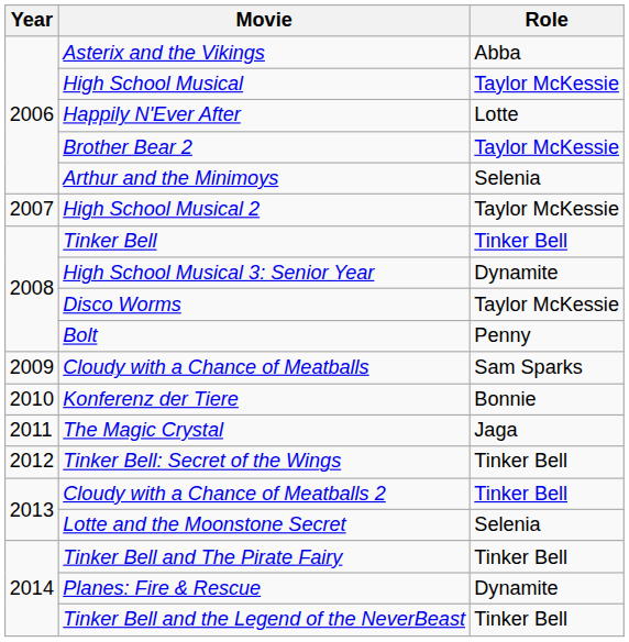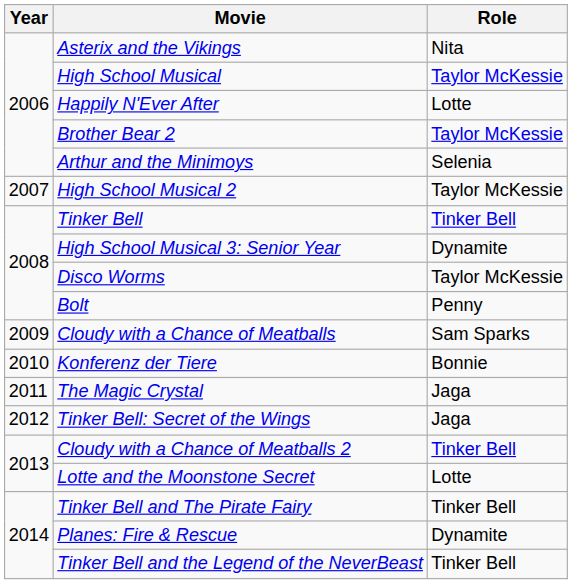 <table class="wikitable">
 <tr>
 <th>Year</th>
 <th>Movie</th>
 <th>Role</th>
 </tr>
 <tr>
 <td rowspan="5">2006</td>
 <td><em><a href='#'>Asterix and the Vikings</a></em></td>
-<td>Abba</td>
+<td>Nita</td>
 </tr>
 <tr>
 <td><em><a href='#'>High School Musical</a></em></td>
 <td><a href='#'>Taylor McKessie</a></td>
 </tr>
 <tr>
 <td><em><a href='#'>Happily N'Ever After</a></em></td>
 <td>Lotte</td>
 </tr>
 <tr>
 <td><em><a href='#'>Brother Bear 2</a></em></td>
 <td><a href='#'>Taylor McKessie</a></td>
 </tr>
 <tr>
 <td><em><a href='#'>Arthur and the Minimoys</a></em></td>
 <td>Selenia</td>
 </tr>
 <tr>
 <td>2007</td>
 <td><em><a href='#'>High School Musical 2</a></em></td>
 <td>Taylor McKessie</td>
 </tr>
 <tr>
 <td rowspan="4">2008</td>
 <td><em><a href='#'>Tinker Bell</a></em></td>
 <td><a href='#'>Tinker Bell</a></td>
 </tr>
 <tr>
 <td><em><a href='#'>High School Musical 3: Senior Year</a></em></td>
 <td>Dynamite</td>
 </tr>
 <tr>
 <td><em><a href='#'>Disco Worms</a></em></td>
 <td>Taylor McKessie</td>
 </tr>
 <tr>
 <td><em><a href='#'>Bolt</a></em></td>
 <td>Penny</td>
 </tr>
 <tr>
 <td>2009</td>
 <td><em><a href='#'>Cloudy with a Chance of Meatballs</a></em></td>
 <td>Sam Sparks</td>
 </tr>
 <tr>
 <td>2010</td>
 <td><em><a href='#'>Konferenz der Tiere</a></em></td>
 <td>Bonnie</td>
 </tr>
 <tr>
 <td>2011</td>
 <td><em><a href='#'>The Magic Crystal</a></em></td>
 <td>Jaga</td>
 </tr>
 <tr>
 <td>2012</td>
 <td><em><a href='#'>Tinker Bell: Secret of the Wings</a></em></td>
-<td>Tinker Bell</td>
+<td>Jaga</td>
 </tr>
 <tr>
 <td rowspan="2">2013</td>
 <td><em><a href='#'>Cloudy with a Chance of Meatballs 2</a></em></td>
 <td><a href='#'>Tinker Bell</a></td>
 </tr>
 <tr>
 <td><em><a href='#'>Lotte and the Moonstone Secret</a></em></td>
-<td>Selenia</td>
+<td>Lotte</td>
 </tr>
 <tr>
 <td rowspan="3">2014</td>
 <td><em><a href='#'>Tinker Bell and The Pirate Fairy</a></em></td>
 <td>Tinker Bell</td>
 </tr>
 <tr>
 <td><em><a href='#'>Planes: Fire & Rescue</a></em></td>
 <td>Dynamite</td>
 </tr>
 <tr>
 <td><em><a href='#'>Tinker Bell and the Legend of the NeverBeast</a></em></td>
 <td>Tinker Bell</td>
 </tr>
 </table>
